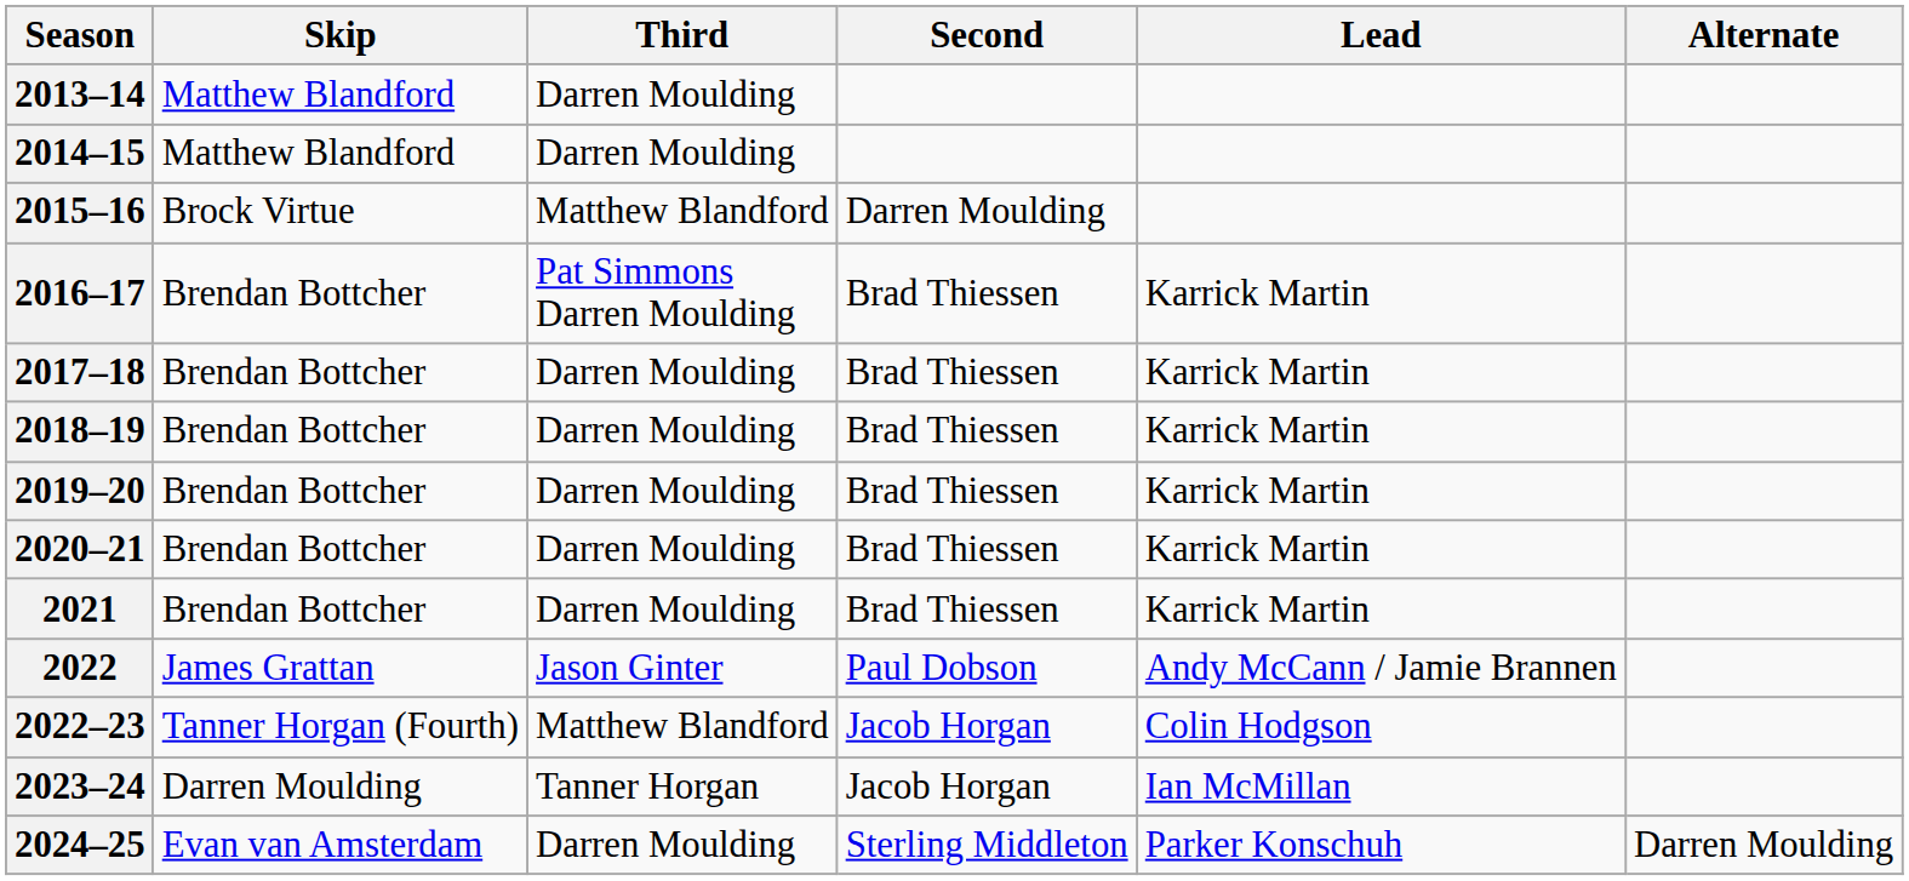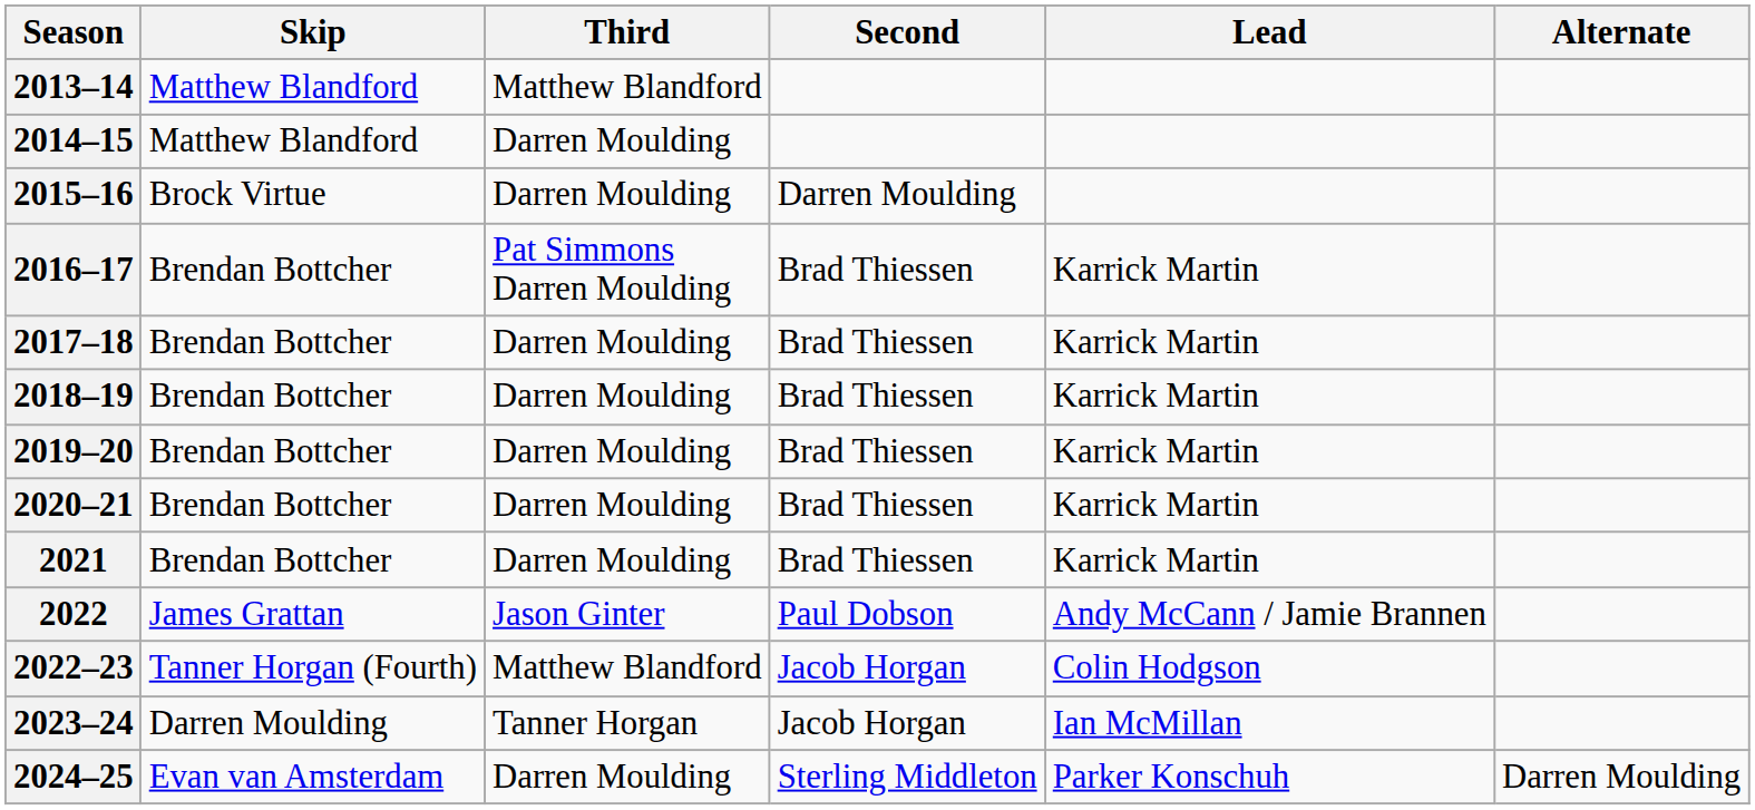 <table class="wikitable">
 <tr>
 <th scope="col">Season</th>
 <th scope="col">Skip</th>
 <th scope="col">Third</th>
 <th scope="col">Second</th>
 <th scope="col">Lead</th>
 <th scope="col">Alternate</th>
 </tr>
 <tr>
 <th scope="row">2013–14</th>
 <td><a href='#'>Matthew Blandford</a></td>
-<td>Darren Moulding</td>
+<td>Matthew Blandford</td>
 <td></td>
 <td></td>
 <td></td>
 </tr>
 <tr>
 <th scope="row">2014–15</th>
 <td>Matthew Blandford</td>
 <td>Darren Moulding</td>
 <td></td>
 <td></td>
 <td></td>
 </tr>
 <tr>
 <th scope="row">2015–16</th>
 <td>Brock Virtue</td>
-<td>Matthew Blandford</td>
+<td>Darren Moulding</td>
 <td>Darren Moulding</td>
 <td></td>
 <td></td>
 </tr>
 <tr>
 <th scope="row">2016–17</th>
 <td>Brendan Bottcher</td>
 <td><a href='#'>Pat Simmons</a> <br> Darren Moulding</td>
 <td>Brad Thiessen</td>
 <td>Karrick Martin</td>
 <td></td>
 </tr>
 <tr>
 <th scope="row">2017–18</th>
 <td>Brendan Bottcher</td>
 <td>Darren Moulding</td>
 <td>Brad Thiessen</td>
 <td>Karrick Martin</td>
 <td></td>
 </tr>
 <tr>
 <th scope="row">2018–19</th>
 <td>Brendan Bottcher</td>
 <td>Darren Moulding</td>
 <td>Brad Thiessen</td>
 <td>Karrick Martin</td>
 <td></td>
 </tr>
 <tr>
 <th scope="row">2019–20</th>
 <td>Brendan Bottcher</td>
 <td>Darren Moulding</td>
 <td>Brad Thiessen</td>
 <td>Karrick Martin</td>
 <td></td>
 </tr>
 <tr>
 <th scope="row">2020–21</th>
 <td>Brendan Bottcher</td>
 <td>Darren Moulding</td>
 <td>Brad Thiessen</td>
 <td>Karrick Martin</td>
 <td></td>
 </tr>
 <tr>
 <th scope="row">2021</th>
 <td>Brendan Bottcher</td>
 <td>Darren Moulding</td>
 <td>Brad Thiessen</td>
 <td>Karrick Martin</td>
 <td></td>
 </tr>
 <tr>
 <th scope="row">2022</th>
 <td><a href='#'>James Grattan</a></td>
 <td><a href='#'>Jason Ginter</a></td>
 <td><a href='#'>Paul Dobson</a></td>
 <td><a href='#'>Andy McCann</a> / Jamie Brannen</td>
 <td></td>
 </tr>
 <tr>
 <th scope="row">2022–23</th>
 <td><a href='#'>Tanner Horgan</a> (Fourth)</td>
 <td>Matthew Blandford</td>
 <td><a href='#'>Jacob Horgan</a></td>
 <td><a href='#'>Colin Hodgson</a></td>
 <td></td>
 </tr>
 <tr>
 <th scope="row">2023–24</th>
 <td>Darren Moulding</td>
 <td>Tanner Horgan</td>
 <td>Jacob Horgan</td>
 <td><a href='#'>Ian McMillan</a></td>
 <td></td>
 </tr>
 <tr>
 <th scope="row">2024–25</th>
 <td><a href='#'>Evan van Amsterdam</a></td>
 <td>Darren Moulding</td>
 <td><a href='#'>Sterling Middleton</a></td>
 <td><a href='#'>Parker Konschuh</a></td>
 <td>Darren Moulding</td>
 </tr>
 </table>
